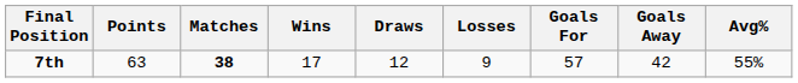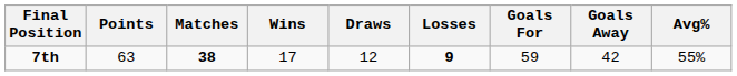 <table class="wikitable" style="font-size: 95%; text-align: center;">
 <tr>
 <th width=60>Final Position</th>
 <th width=60>Points</th>
 <th width=60>Matches</th>
 <th width=60>Wins</th>
 <th width=60>Draws</th>
 <th width=60>Losses</th>
 <th width=60>Goals For</th>
 <th width=60>Goals Away</th>
 <th width=60>Avg%</th>
 </tr>
 <tr>
 <td><strong>7th</strong></td>
 <td>63</td>
 <td><strong>38</strong></td>
 <td>17</td>
 <td>12</td>
-<td>9</td>
-<td>57</td>
+<td><strong>9</strong></td>
+<td>59</td>
 <td>42</td>
 <td>55%</td>
 </tr>
 </table>
